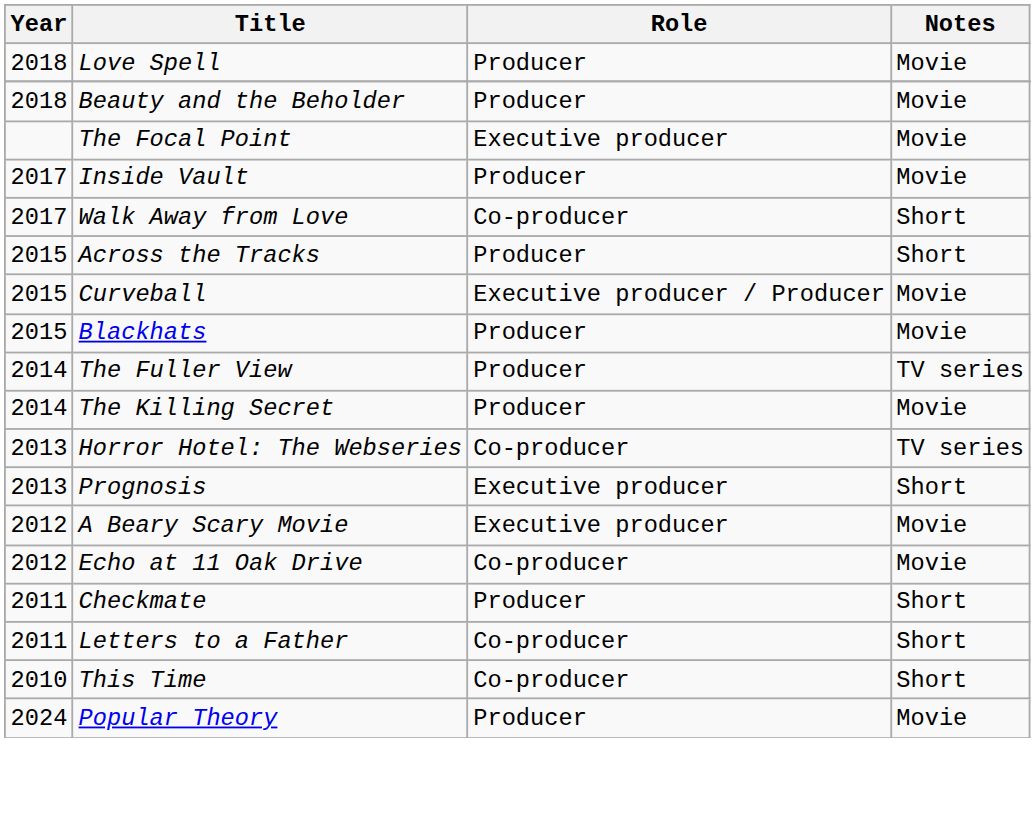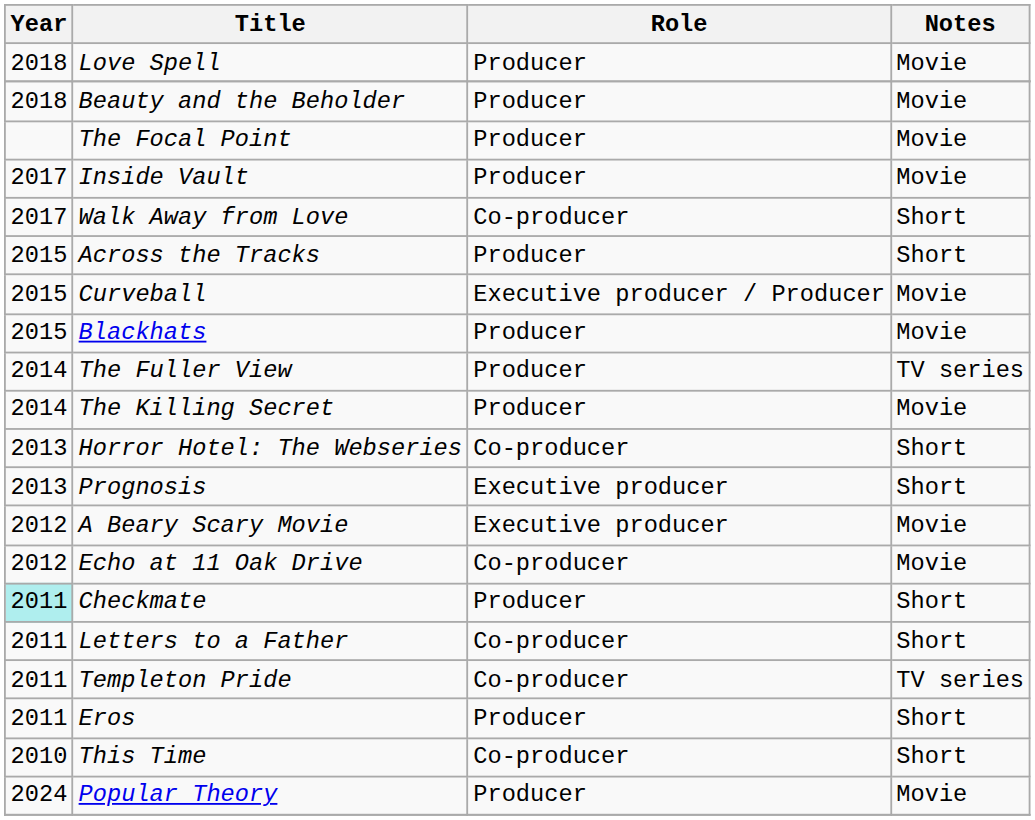 <table class="wikitable sortable">
 <tr>
 <th>Year</th>
 <th>Title</th>
 <th>Role</th>
 <th class="unsortable">Notes</th>
 </tr>
 <tr>
 <td>2018</td>
 <td><em>Love Spell</em></td>
 <td>Producer</td>
 <td>Movie</td>
 </tr>
 <tr>
 </tr>
 <tr>
 <td>2018</td>
 <td><em>Beauty and the Beholder</em></td>
 <td>Producer</td>
 <td>Movie</td>
 </tr>
 <tr>
 <td></td>
 <td><em>The Focal Point</em></td>
-<td>Executive producer</td>
+<td>Producer</td>
 <td>Movie</td>
 </tr>
 <tr>
 <td>2017</td>
 <td><em>Inside Vault</em></td>
 <td>Producer</td>
 <td>Movie</td>
 </tr>
 <tr>
 <td>2017</td>
 <td><em>Walk Away from Love</em></td>
 <td>Co-producer</td>
 <td>Short</td>
 </tr>
 <tr>
 <td>2015</td>
 <td><em>Across the Tracks</em></td>
 <td>Producer</td>
 <td>Short</td>
 </tr>
 <tr>
 <td>2015</td>
 <td><em>Curveball</em></td>
 <td>Executive producer / Producer</td>
 <td>Movie</td>
 </tr>
 <tr>
 <td>2015</td>
 <td><em><a href='#'>Blackhats</a></em></td>
 <td>Producer</td>
 <td>Movie</td>
 </tr>
 <tr>
 <td>2014</td>
 <td><em>The Fuller View</em></td>
 <td>Producer</td>
 <td>TV series</td>
 </tr>
 <tr>
 <td>2014</td>
 <td><em>The Killing Secret</em></td>
 <td>Producer</td>
 <td>Movie</td>
 </tr>
 <tr>
 <td>2013</td>
 <td><em>Horror Hotel: The Webseries</em></td>
 <td>Co-producer</td>
-<td>TV series</td>
+<td>Short</td>
 </tr>
 <tr>
 <td>2013</td>
 <td><em>Prognosis</em></td>
 <td>Executive producer</td>
 <td>Short</td>
 </tr>
 <tr>
 <td>2012</td>
 <td><em>A Beary Scary Movie</em></td>
 <td>Executive producer</td>
 <td>Movie</td>
 </tr>
 <tr>
 <td>2012</td>
 <td><em>Echo at 11 Oak Drive</em></td>
 <td>Co-producer</td>
 <td>Movie</td>
 </tr>
 <tr>
-<td>2011</td>
+<td style="background: paleturquoise;">2011</td>
 <td><em>Checkmate</em></td>
 <td>Producer</td>
 <td>Short</td>
 </tr>
 <tr>
 <td>2011</td>
 <td><em>Letters to a Father</em></td>
 <td>Co-producer</td>
+<td>Short</td>
+</tr>
+<tr>
+<td>2011</td>
+<td><em>Templeton Pride</em></td>
+<td>Co-producer</td>
+<td>TV series</td>
+</tr>
+<tr>
+<td>2011</td>
+<td><em>Eros</em></td>
+<td>Producer</td>
 <td>Short</td>
 </tr>
 <tr>
 <td>2010</td>
 <td><em>This Time</em></td>
 <td>Co-producer</td>
 <td>Short</td>
 </tr>
 <tr>
 <td>2024</td>
 <td><em><a href='#'>Popular Theory</a></em></td>
 <td>Producer</td>
 <td>Movie</td>
 </tr>
 <tr>
 </tr>
 </table>
